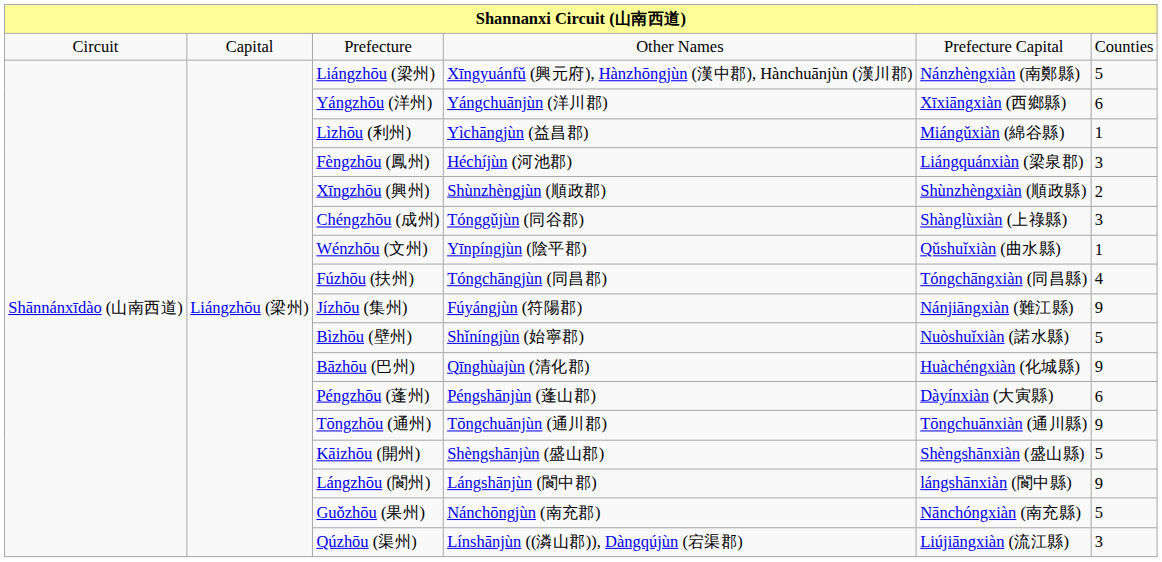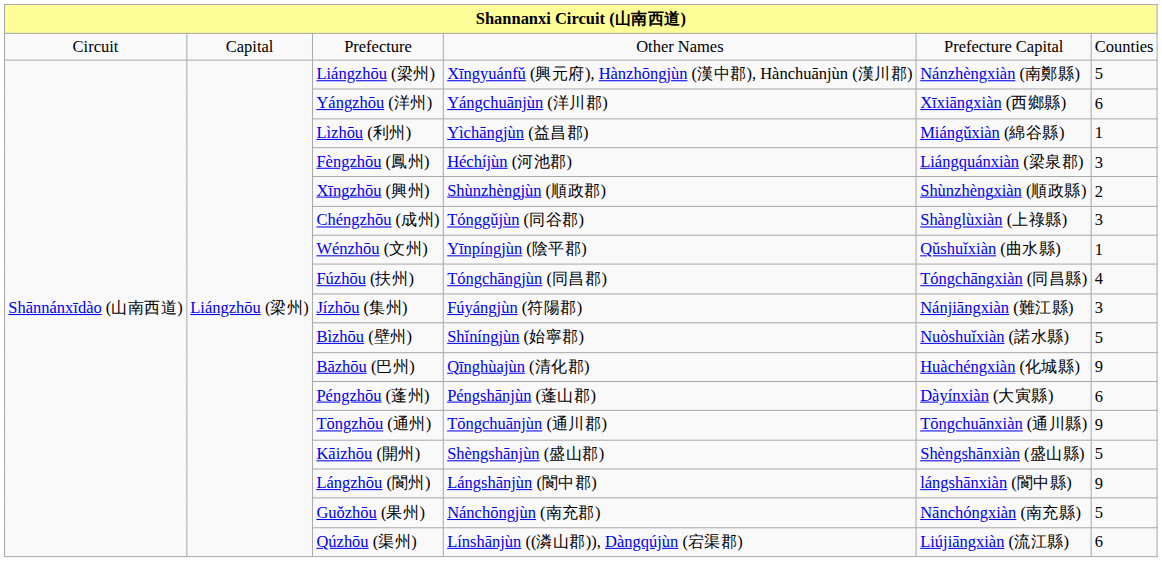 <table class="wikitable collapsible collapsed">
 <tr>
 <th colspan="12" align="center" style="background: #ffff99;"><strong>Shannanxi Circuit (山南西道)</strong></th>
 </tr>
 <tr align="center">
 <td>Circuit</td>
 <td>Capital</td>
 <td>Prefecture</td>
 <td>Other Names</td>
 <td>Prefecture Capital</td>
 <td>Counties</td>
 </tr>
 <tr>
 <td rowspan="17"><a href='#'>Shānnánxīdào</a> (山南西道)</td>
 <td rowspan="17"><a href='#'>Liángzhōu</a> (梁州)</td>
 <td><a href='#'>Liángzhōu</a> (梁州)</td>
 <td><a href='#'>Xīngyuánfǔ</a> (興元府), <a href='#'>Hànzhōngjùn</a> (漢中郡), Hànchuānjùn (漢川郡)</td>
 <td><a href='#'>Nánzhèngxiàn</a> (南鄭縣)</td>
 <td>5</td>
 </tr>
 <tr>
 <td><a href='#'>Yángzhōu</a> (洋州)</td>
 <td><a href='#'>Yángchuānjùn</a> (洋川郡)</td>
 <td><a href='#'>Xīxiāngxiàn</a> (西鄉縣)</td>
 <td>6</td>
 </tr>
 <tr>
 <td><a href='#'>Lìzhōu</a> (利州)</td>
 <td><a href='#'>Yìchāngjùn</a> (益昌郡)</td>
 <td><a href='#'>Miángǔxiàn</a> (綿谷縣)</td>
 <td>1</td>
 </tr>
 <tr>
 <td><a href='#'>Fèngzhōu</a> (鳳州)</td>
 <td><a href='#'>Héchíjùn</a> (河池郡)</td>
 <td><a href='#'>Liángquánxiàn</a> (梁泉郡)</td>
 <td>3</td>
 </tr>
 <tr>
 <td><a href='#'>Xīngzhōu</a> (興州)</td>
 <td><a href='#'>Shùnzhèngjùn</a> (順政郡)</td>
 <td><a href='#'>Shùnzhèngxiàn</a> (順政縣)</td>
 <td>2</td>
 </tr>
 <tr>
 <td><a href='#'>Chéngzhōu</a> (成州)</td>
 <td><a href='#'>Tónggǔjùn</a> (同谷郡)</td>
 <td><a href='#'>Shànglùxiàn</a> (上祿縣)</td>
 <td>3</td>
 </tr>
 <tr>
 <td><a href='#'>Wénzhōu</a> (文州)</td>
 <td><a href='#'>Yīnpíngjùn</a> (陰平郡)</td>
 <td><a href='#'>Qǔshuǐxiàn</a> (曲水縣)</td>
 <td>1</td>
 </tr>
 <tr>
 <td><a href='#'>Fúzhōu</a> (扶州)</td>
 <td><a href='#'>Tóngchāngjùn</a> (同昌郡)</td>
 <td><a href='#'>Tóngchāngxiàn</a> (同昌縣)</td>
 <td>4</td>
 </tr>
 <tr>
 <td><a href='#'>Jízhōu</a> (集州)</td>
 <td><a href='#'>Fúyángjùn</a> (符陽郡)</td>
 <td><a href='#'>Nánjiāngxiàn</a> (難江縣)</td>
-<td>9</td>
+<td>3</td>
 </tr>
 <tr>
 <td><a href='#'>Bìzhōu</a> (壁州)</td>
 <td><a href='#'>Shǐníngjùn</a> (始寧郡)</td>
 <td><a href='#'>Nuòshuǐxiàn</a> (諾水縣)</td>
 <td>5</td>
 </tr>
 <tr>
 <td><a href='#'>Bāzhōu</a> (巴州)</td>
 <td><a href='#'>Qīnghùajùn</a> (清化郡)</td>
 <td><a href='#'>Huàchéngxiàn</a> (化城縣)</td>
 <td>9</td>
 </tr>
 <tr>
 <td><a href='#'>Péngzhōu</a> (蓬州)</td>
 <td><a href='#'>Péngshānjùn</a> (蓬山郡)</td>
 <td><a href='#'>Dàyínxiàn</a> (大寅縣)</td>
 <td>6</td>
 </tr>
 <tr>
 <td><a href='#'>Tōngzhōu</a> (通州)</td>
 <td><a href='#'>Tōngchuānjùn</a> (通川郡)</td>
 <td><a href='#'>Tōngchuānxiàn</a> (通川縣)</td>
 <td>9</td>
 </tr>
 <tr>
 <td><a href='#'>Kāizhōu</a> (開州)</td>
 <td><a href='#'>Shèngshānjùn</a> (盛山郡)</td>
 <td><a href='#'>Shèngshānxiàn</a> (盛山縣)</td>
 <td>5</td>
 </tr>
 <tr>
 <td><a href='#'>Lángzhōu</a> (閬州)</td>
 <td><a href='#'>Lángshānjùn</a> (閬中郡)</td>
 <td><a href='#'>lángshānxiàn</a> (閬中縣)</td>
 <td>9</td>
 </tr>
 <tr>
 <td><a href='#'>Guǒzhōu</a> (果州)</td>
 <td><a href='#'>Nánchōngjùn</a> (南充郡)</td>
 <td><a href='#'>Nānchóngxiàn</a> (南充縣)</td>
 <td>5</td>
 </tr>
 <tr>
 <td><a href='#'>Qúzhōu</a> (渠州)</td>
 <td><a href='#'>Línshānjùn</a> ((潾山郡)), <a href='#'>Dàngqújùn</a> (宕渠郡)</td>
 <td><a href='#'>Liújiāngxiàn</a> (流江縣)</td>
-<td>3</td>
+<td>6</td>
 </tr>
 </table>
